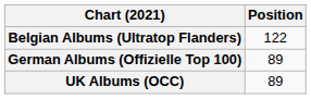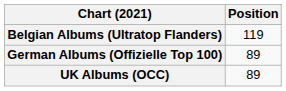 <table class="wikitable sortable plainrowheaders" style="text-align:center">
 <tr>
 <th scope="col">Chart (2021)</th>
 <th scope="col">Position</th>
 </tr>
 <tr>
 <th scope="row">Belgian Albums (Ultratop Flanders)</th>
-<td>122</td>
+<td>119</td>
 </tr>
 <tr>
 <th scope="row">German Albums (Offizielle Top 100)</th>
 <td>89</td>
 </tr>
 <tr>
 <th scope="row">UK Albums (OCC)</th>
 <td>89</td>
 </tr>
 </table>
